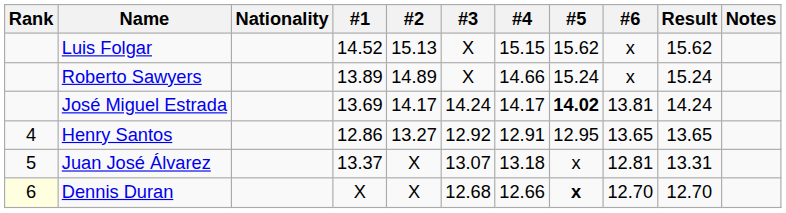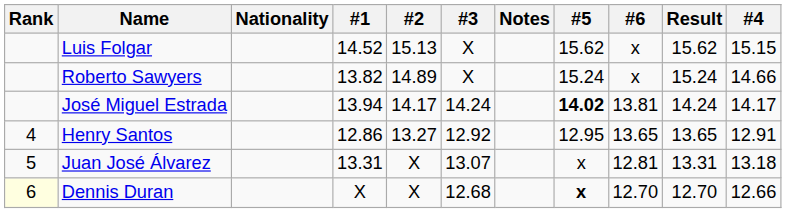 <table class="wikitable sortable" style="text-align:center">
 <tr>
 <th>Rank</th>
 <th>Name</th>
 <th>Nationality</th>
 <th>#1</th>
 <th>#2</th>
 <th>#3</th>
-<th>#4</th>
+<th>Notes</th>
 <th>#5</th>
 <th>#6</th>
 <th>Result</th>
-<th>Notes</th>
+<th>#4</th>
 </tr>
 <tr>
 <td></td>
 <td align=left><a href='#'>Luis Folgar</a></td>
 <td align=left></td>
 <td>14.52</td>
 <td>15.13</td>
 <td>X</td>
-<td>15.15</td>
+<td></td>
 <td>15.62</td>
 <td>x</td>
 <td>15.62</td>
-<td></td>
+<td>15.15</td>
 </tr>
 <tr>
 <td></td>
 <td align=left><a href='#'>Roberto Sawyers</a></td>
 <td align=left></td>
-<td>13.89</td>
+<td>13.82</td>
 <td>14.89</td>
 <td>X</td>
-<td>14.66</td>
+<td></td>
 <td>15.24</td>
 <td>x</td>
 <td>15.24</td>
-<td></td>
+<td>14.66</td>
 </tr>
 <tr>
 <td></td>
 <td align=left><a href='#'>José Miguel Estrada</a></td>
 <td align=left></td>
-<td>13.69</td>
+<td>13.94</td>
 <td>14.17</td>
 <td>14.24</td>
-<td>14.17</td>
+<td></td>
 <td><strong>14.02</strong></td>
 <td>13.81</td>
 <td>14.24</td>
-<td></td>
+<td>14.17</td>
 </tr>
 <tr>
 <td>4</td>
 <td align=left><a href='#'>Henry Santos</a></td>
 <td align=left></td>
 <td>12.86</td>
 <td>13.27</td>
 <td>12.92</td>
-<td>12.91</td>
+<td></td>
 <td>12.95</td>
 <td>13.65</td>
 <td>13.65</td>
-<td></td>
+<td>12.91</td>
 </tr>
 <tr>
 <td>5</td>
 <td align=left><a href='#'>Juan José Álvarez</a></td>
 <td align=left></td>
-<td>13.37</td>
+<td>13.31</td>
 <td>X</td>
 <td>13.07</td>
-<td>13.18</td>
+<td></td>
 <td>x</td>
 <td>12.81</td>
 <td>13.31</td>
-<td></td>
+<td>13.18</td>
 </tr>
 <tr>
 <td style="background: lightyellow;">6</td>
 <td align=left><a href='#'>Dennis Duran</a></td>
 <td align=left></td>
 <td>X</td>
 <td>X</td>
 <td>12.68</td>
-<td>12.66</td>
+<td></td>
 <td><strong>x</strong></td>
 <td>12.70</td>
 <td>12.70</td>
-<td></td>
+<td>12.66</td>
 </tr>
 </table>
